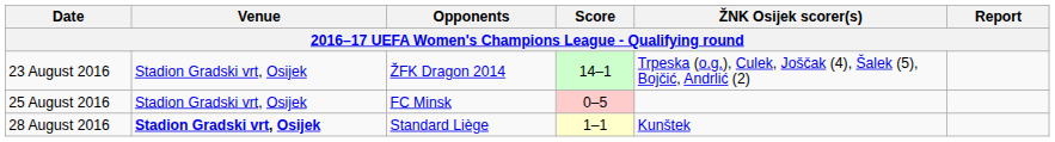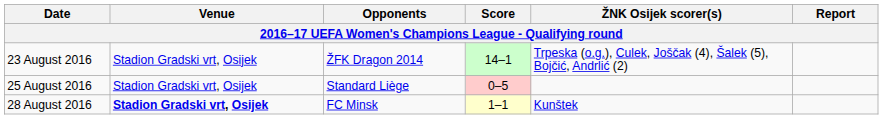 <table class="wikitable" style="font-size:95%;">
 <tr>
 <th width=125>Date</th>
 <th width=260>Venue</th>
 <th width=170>Opponents</th>
 <th width= 75>Score</th>
 <th width=320>ŽNK Osijek scorer(s)</th>
 <th width=100>Report</th>
 </tr>
 <tr>
 <th colspan=7><a href='#'>2016–17 UEFA Women's Champions League - Qualifying round</a></th>
 </tr>
 <tr>
 <td>23 August 2016</td>
 <td><a href='#'>Stadion Gradski vrt</a>, <a href='#'>Osijek</a></td>
 <td> <a href='#'>ŽFK Dragon 2014</a></td>
 <td align=center bgcolor=#CCFFCC>14–1</td>
 <td><a href='#'>Trpeska</a> (<a href='#'>o.g.</a>), <a href='#'>Culek</a>, <a href='#'>Joščak</a> (4), <a href='#'>Šalek</a> (5), <a href='#'>Bojčić</a>, <a href='#'>Andrlić</a> (2)</td>
 <td></td>
 </tr>
 <tr>
 <td>25 August 2016</td>
 <td><a href='#'>Stadion Gradski vrt</a>, <a href='#'>Osijek</a></td>
-<td> <a href='#'>FC Minsk</a></td>
+<td> <a href='#'>Standard Liège</a></td>
 <td align=center bgcolor=#FFCCCC>0–5</td>
 <td></td>
 <td></td>
 </tr>
 <tr>
 <td>28 August 2016</td>
 <td><strong><a href='#'>Stadion Gradski vrt</a>, <a href='#'>Osijek</a></strong></td>
-<td> <a href='#'>Standard Liège</a></td>
+<td> <a href='#'>FC Minsk</a></td>
 <td align=center bgcolor=#FFFFCC>1–1</td>
 <td><a href='#'>Kunštek</a></td>
 <td></td>
 </tr>
 </table>
